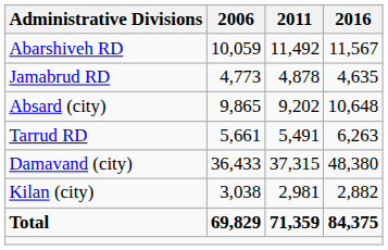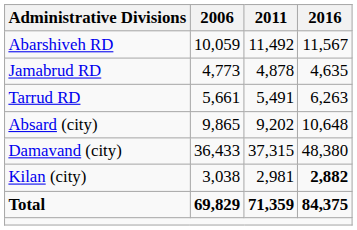 <table class="wikitable">
 <tr>
 <th>Administrative Divisions</th>
 <th>2006</th>
 <th>2011</th>
 <th>2016</th>
 </tr>
 <tr>
 <td><a href='#'>Abarshiveh RD</a></td>
 <td style="text-align: right;">10,059</td>
 <td style="text-align: right;">11,492</td>
 <td style="text-align: right;">11,567</td>
 </tr>
 <tr>
 <td><a href='#'>Jamabrud RD</a></td>
 <td style="text-align: right;">4,773</td>
 <td style="text-align: right;">4,878</td>
 <td style="text-align: right;">4,635</td>
 </tr>
 <tr>
+<td><a href='#'>Tarrud RD</a></td>
+<td style="text-align: right;">5,661</td>
+<td style="text-align: right;">5,491</td>
+<td style="text-align: right;">6,263</td>
+</tr>
+<tr>
 <td><a href='#'>Absard</a> (city)</td>
 <td style="text-align: right;">9,865</td>
 <td style="text-align: right;">9,202</td>
 <td style="text-align: right;">10,648</td>
-</tr>
-<tr>
-<td><a href='#'>Tarrud RD</a></td>
-<td style="text-align: right;">5,661</td>
-<td style="text-align: right;">5,491</td>
-<td style="text-align: right;">6,263</td>
 </tr>
 <tr>
 <td><a href='#'>Damavand</a> (city)</td>
 <td style="text-align: right;">36,433</td>
 <td style="text-align: right;">37,315</td>
 <td style="text-align: right;">48,380</td>
 </tr>
 <tr>
 <td><a href='#'>Kilan</a> (city)</td>
 <td style="text-align: right;">3,038</td>
 <td style="text-align: right;">2,981</td>
-<td style="text-align: right;">2,882</td>
+<td style="text-align: right;"><strong>2,882</strong></td>
 </tr>
 <tr>
 <td><strong>Total</strong></td>
 <td style="text-align: right;"><strong>69,829</strong></td>
 <td style="text-align: right;"><strong>71,359</strong></td>
 <td style="text-align: right;"><strong>84,375</strong></td>
 </tr>
 <tr>
 <td colspan=4></td>
 </tr>
 </table>
